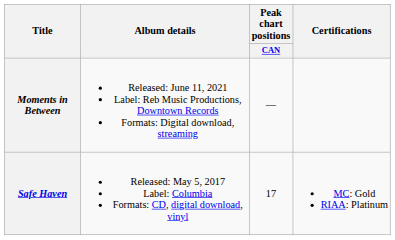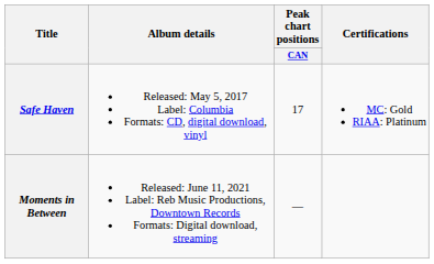 <table class="wikitable plainrowheaders" style="text-align:center;">
 <tr>
 <th rowspan="2" style="width:7em;">Title</th>
 <th rowspan="2" style="width:16em;">Album details</th>
 <th colspan="1">Peak chart positions</th>
 <th rowspan="2">Certifications</th>
 </tr>
 <tr style="font-size:smaller;">
 <th scope="col" style="width:4em;"><a href='#'>CAN</a><br></th>
 </tr>
 <tr>
+<th scope="row"><em><a href='#'>Safe Haven</a></em></th>
+<td><br><ul><li>Released: May 5, 2017</li><li>Label: <a href='#'>Columbia</a></li><li>Formats: <a href='#'>CD</a>, <a href='#'>digital download</a>, <a href='#'>vinyl</a></li></ul></td>
+<td>17</td>
+<td><br><ul><li><a href='#'>MC</a>: Gold</li><li><a href='#'>RIAA</a>: Platinum</li></ul></td>
+</tr>
+<tr>
 <th scope="row"><em>Moments in Between</em></th>
 <td><br><ul><li>Released: June 11, 2021</li><li>Label: Reb Music Productions, <a href='#'>Downtown Records</a></li><li>Formats: Digital download, <a href='#'>streaming</a></li></ul></td>
 <td>—</td>
 <td></td>
 </tr>
-<tr>
-<th scope="row"><em><a href='#'>Safe Haven</a></em></th>
-<td><br><ul><li>Released: May 5, 2017</li><li>Label: <a href='#'>Columbia</a></li><li>Formats: <a href='#'>CD</a>, <a href='#'>digital download</a>, <a href='#'>vinyl</a></li></ul></td>
-<td>17</td>
-<td><br><ul><li><a href='#'>MC</a>: Gold</li><li><a href='#'>RIAA</a>: Platinum</li></ul></td>
-</tr>
 </table>
